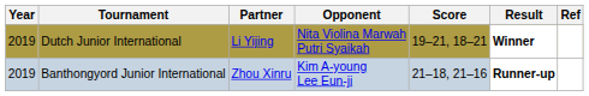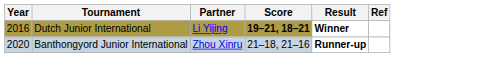 <table class="sortable wikitable" style="font-size: 90%;">
 <tr>
 <th>Year</th>
 <th>Tournament</th>
 <th>Partner</th>
-<th>Opponent</th>
 <th>Score</th>
 <th>Result</th>
 <th>Ref</th>
 </tr>
 <tr style="background:#AE9C45">
-<td align="center">2019</td>
+<td align="center">2016</td>
 <td align="left">Dutch Junior International</td>
 <td align="left"> <a href='#'>Li Yijing</a></td>
-<td align="left"> <a href='#'>Nita Violina Marwah</a><br> <a href='#'>Putri Syaikah</a></td>
-<td align="left">19–21, 18–21</td>
+<td align="left"><strong>19–21, 18–21</strong></td>
 <td style="text-align:left; background:white"> <strong>Winner</strong></td>
 <td style="text-align:center; background:white"></td>
 </tr>
 <tr style="background:#C6D4E1">
-<td align="center">2019</td>
+<td align="center">2020</td>
 <td align="left">Banthongyord Junior International</td>
 <td align="left"> <a href='#'>Zhou Xinru</a></td>
-<td align="left"> <a href='#'>Kim A-young</a><br> <a href='#'>Lee Eun-ji</a></td>
 <td align="left">21–18, 21–16</td>
 <td style="text-align:left; background:white"> <strong>Runner-up</strong></td>
 <td style="text-align:center; background:white"></td>
 </tr>
 </table>
